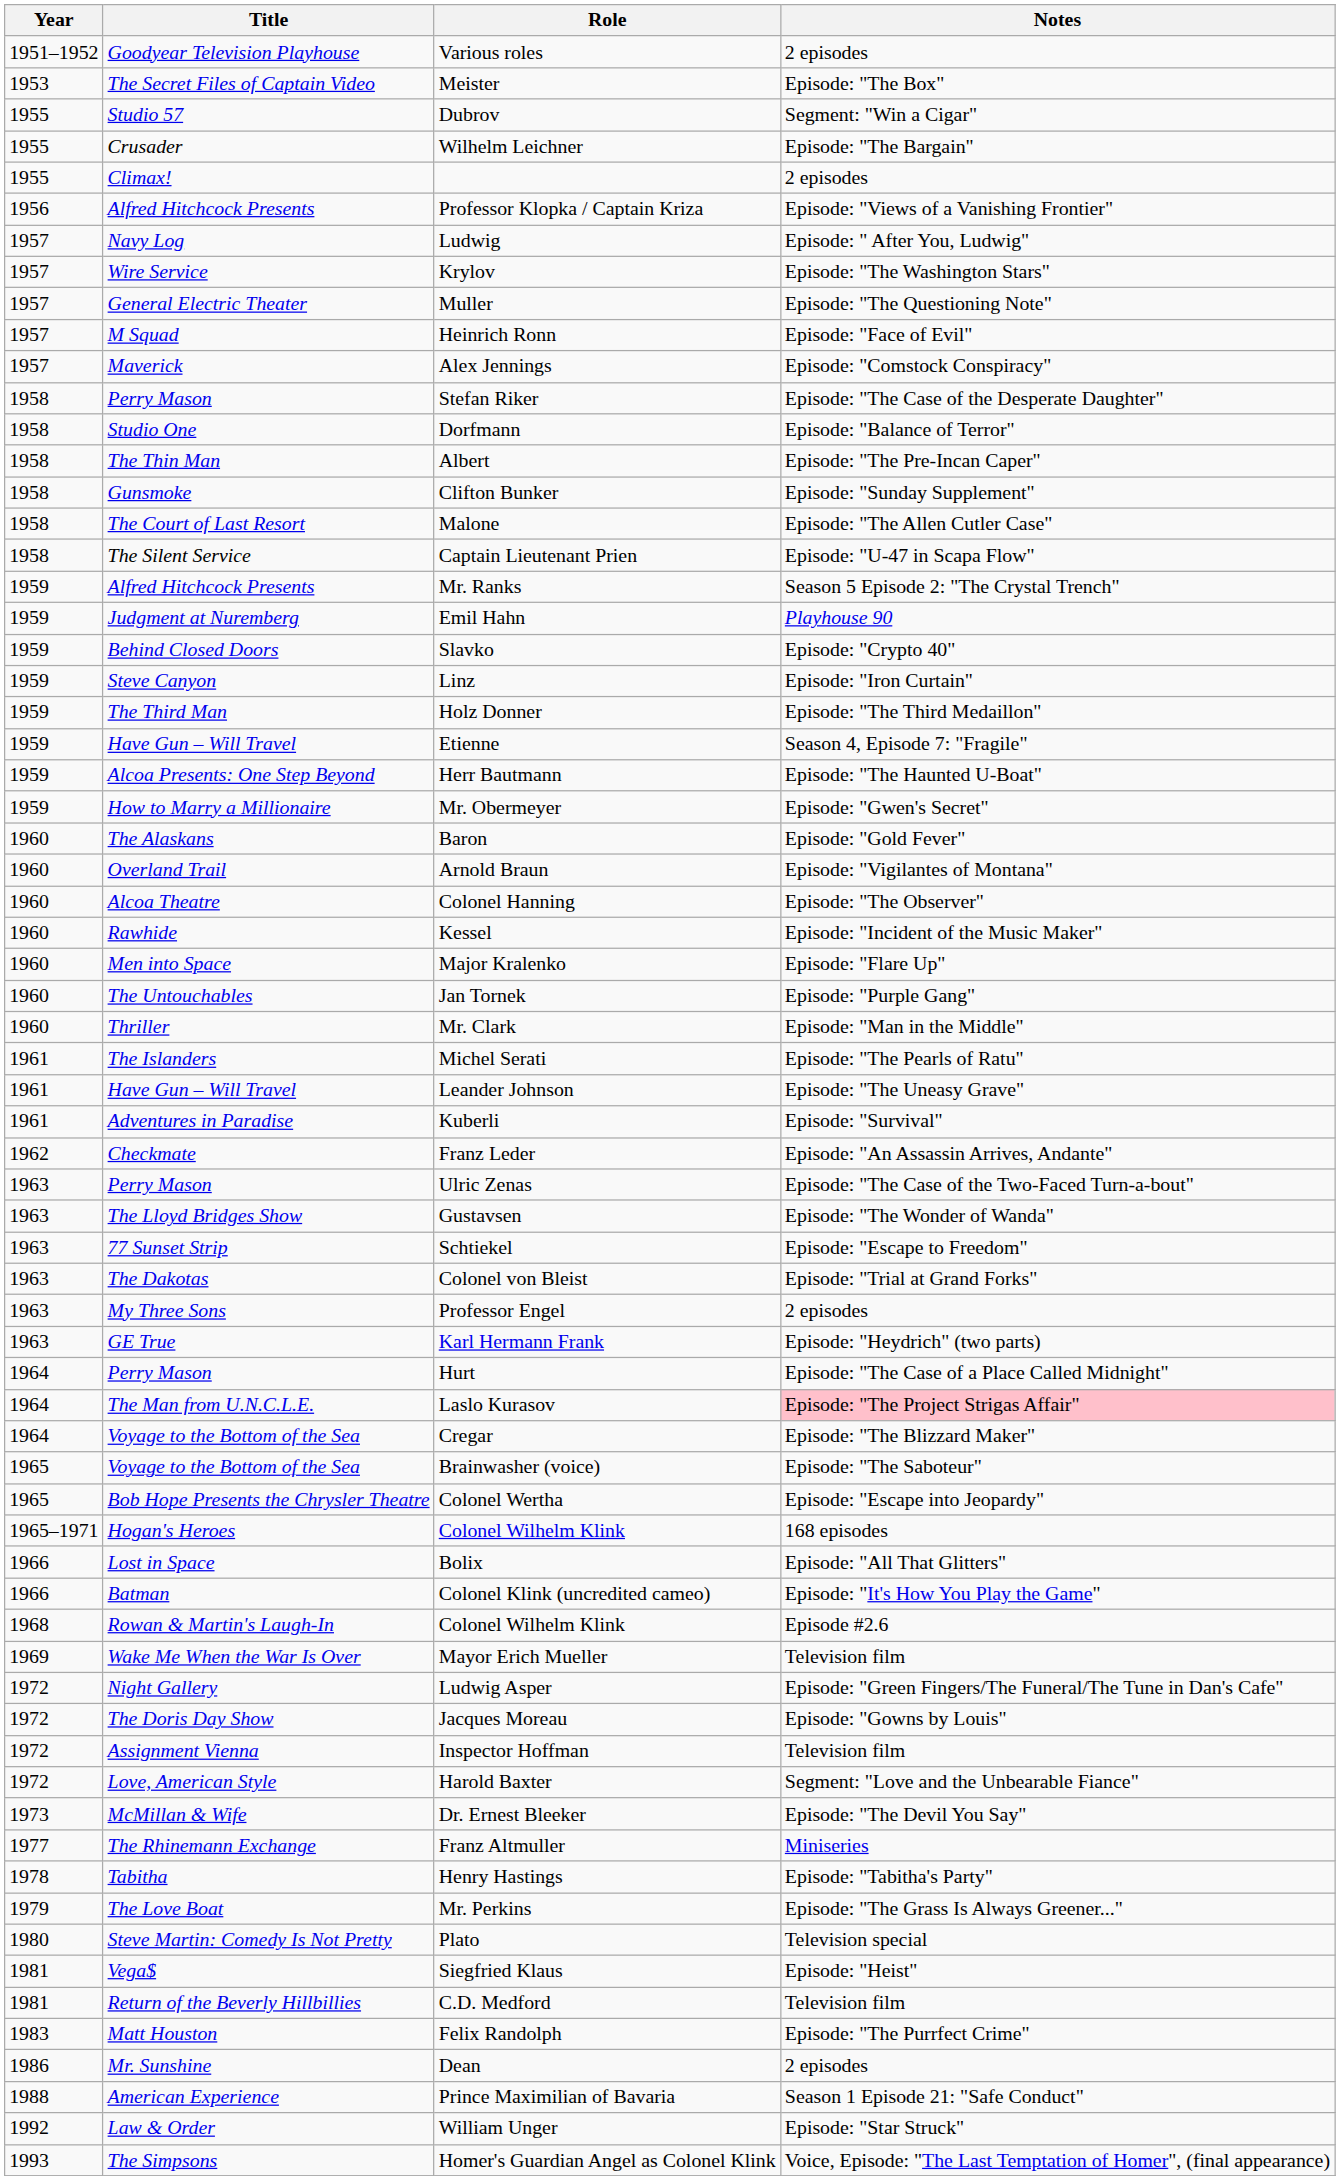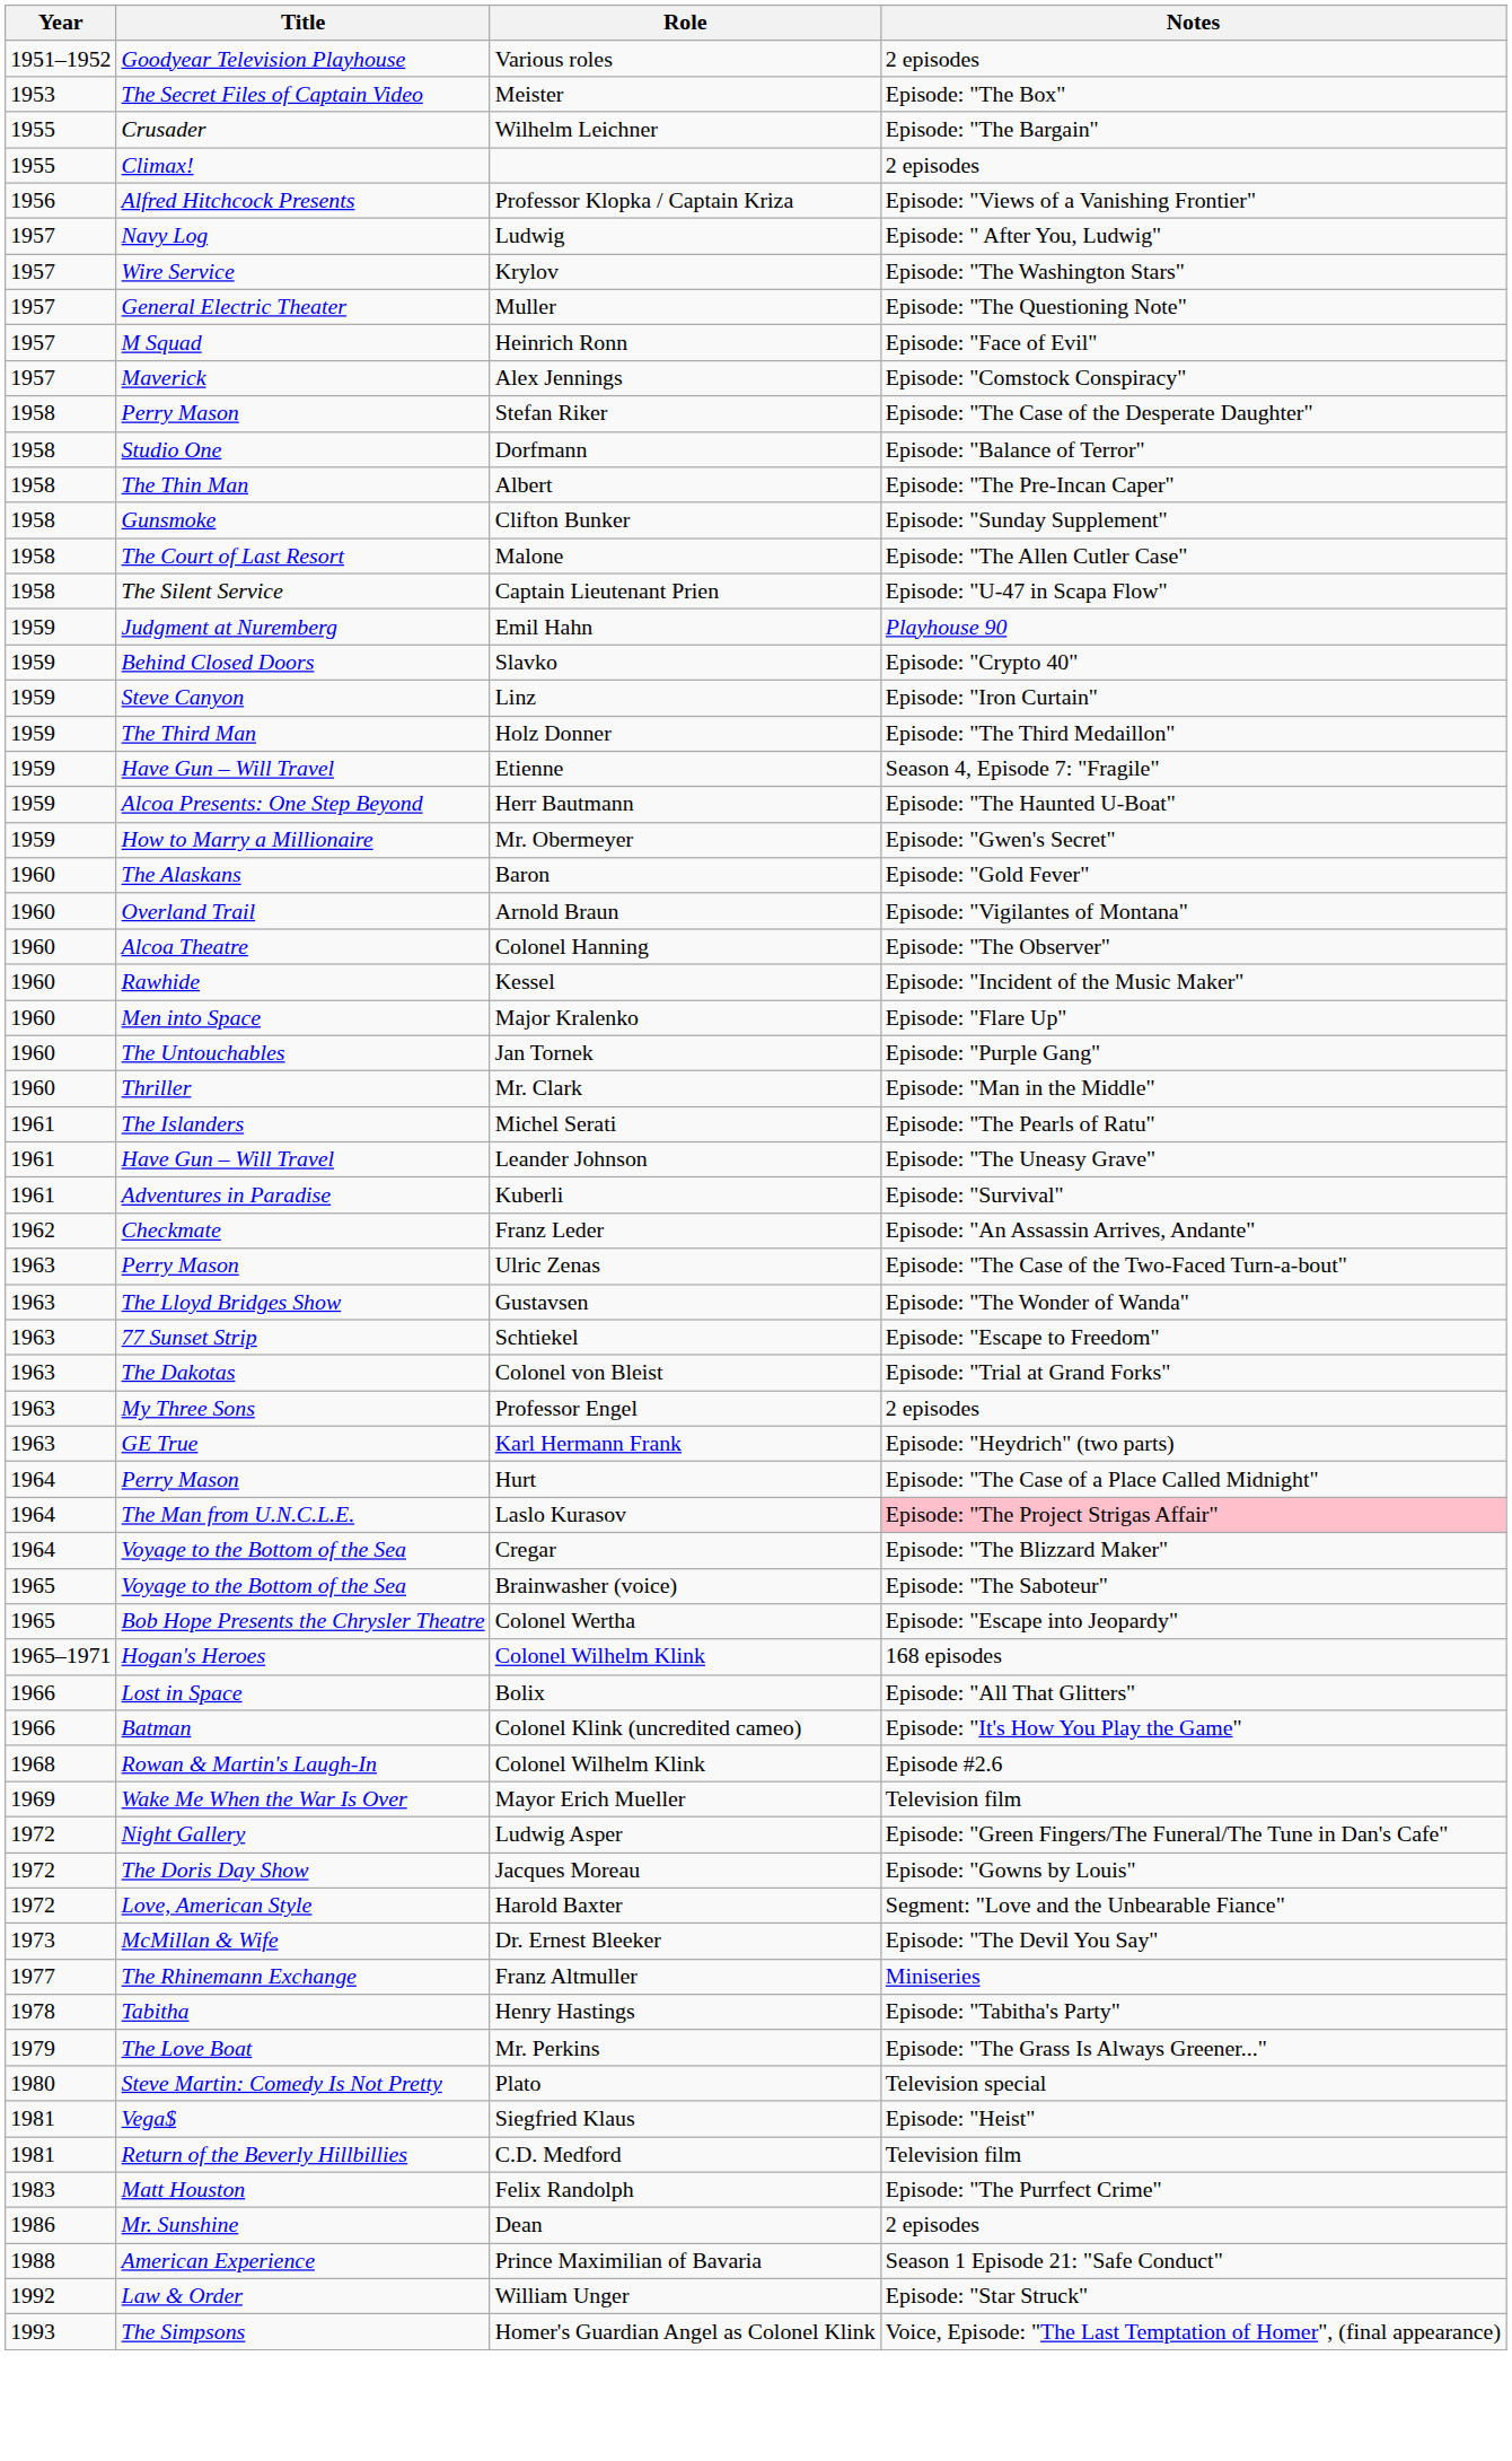 <table class="wikitable sortable">
 <tr>
 <th>Year</th>
 <th>Title</th>
 <th>Role</th>
 <th class="unsortable">Notes</th>
 </tr>
 <tr>
 <td>1951–1952</td>
 <td><em><a href='#'>Goodyear Television Playhouse</a></em></td>
 <td>Various roles</td>
 <td>2 episodes</td>
 </tr>
 <tr>
 <td>1953</td>
 <td><em><a href='#'>The Secret Files of Captain Video</a></em></td>
 <td>Meister</td>
 <td>Episode: "The Box"</td>
-</tr>
-<tr>
-<td>1955</td>
-<td><em><a href='#'>Studio 57</a></em></td>
-<td>Dubrov</td>
-<td>Segment: "Win a Cigar"</td>
 </tr>
 <tr>
 <td>1955</td>
 <td><em>Crusader</em></td>
 <td>Wilhelm Leichner</td>
 <td>Episode: "The Bargain"</td>
 </tr>
 <tr>
 <td>1955</td>
 <td><em><a href='#'>Climax!</a></em></td>
 <td></td>
 <td>2 episodes</td>
 </tr>
 <tr>
 <td>1956</td>
 <td><em><a href='#'>Alfred Hitchcock Presents</a></em></td>
 <td>Professor Klopka / Captain Kriza</td>
 <td>Episode: "Views of a Vanishing Frontier"</td>
 </tr>
 <tr>
 <td>1957</td>
 <td><em><a href='#'>Navy Log</a></em></td>
 <td>Ludwig</td>
 <td>Episode: " After You, Ludwig"</td>
 </tr>
 <tr>
 <td>1957</td>
 <td><em><a href='#'>Wire Service</a></em></td>
 <td>Krylov</td>
 <td>Episode: "The Washington Stars"</td>
 </tr>
 <tr>
 <td>1957</td>
 <td><em><a href='#'>General Electric Theater</a></em></td>
 <td>Muller</td>
 <td>Episode: "The Questioning Note"</td>
 </tr>
 <tr>
 <td>1957</td>
 <td><em><a href='#'>M Squad</a></em></td>
 <td>Heinrich Ronn</td>
 <td>Episode: "Face of Evil"</td>
 </tr>
 <tr>
 <td>1957</td>
 <td><em><a href='#'>Maverick</a></em></td>
 <td>Alex Jennings</td>
 <td>Episode: "Comstock Conspiracy"</td>
 </tr>
 <tr>
 <td>1958</td>
 <td><em><a href='#'>Perry Mason</a></em></td>
 <td>Stefan Riker</td>
 <td>Episode: "The Case of the Desperate Daughter"</td>
 </tr>
 <tr>
 <td>1958</td>
 <td><em><a href='#'>Studio One</a></em></td>
 <td>Dorfmann</td>
 <td>Episode: "Balance of Terror"</td>
 </tr>
 <tr>
 <td>1958</td>
 <td><em><a href='#'>The Thin Man</a></em></td>
 <td>Albert</td>
 <td>Episode: "The Pre-Incan Caper"</td>
 </tr>
 <tr>
 <td>1958</td>
 <td><em><a href='#'>Gunsmoke</a></em></td>
 <td>Clifton Bunker</td>
 <td>Episode: "Sunday Supplement"</td>
 </tr>
 <tr>
 <td>1958</td>
 <td><em><a href='#'>The Court of Last Resort</a></em></td>
 <td>Malone</td>
 <td>Episode: "The Allen Cutler Case"</td>
 </tr>
 <tr>
 <td>1958</td>
 <td><em>The Silent Service</em></td>
 <td>Captain Lieutenant Prien</td>
 <td>Episode: "U-47 in Scapa Flow"</td>
-</tr>
-<tr>
-<td>1959</td>
-<td><em><a href='#'>Alfred Hitchcock Presents</a></em></td>
-<td>Mr. Ranks</td>
-<td>Season 5 Episode 2: "The Crystal Trench"</td>
 </tr>
 <tr>
 <td>1959</td>
 <td><em><a href='#'>Judgment at Nuremberg</a></em></td>
 <td>Emil Hahn</td>
 <td><em><a href='#'>Playhouse 90</a></em></td>
 </tr>
 <tr>
 <td>1959</td>
 <td><em><a href='#'>Behind Closed Doors</a></em></td>
 <td>Slavko</td>
 <td>Episode: "Crypto 40"</td>
 </tr>
 <tr>
 <td>1959</td>
 <td><em><a href='#'>Steve Canyon</a></em></td>
 <td>Linz</td>
 <td>Episode: "Iron Curtain"</td>
 </tr>
 <tr>
 <td>1959</td>
 <td><em><a href='#'>The Third Man</a></em></td>
 <td>Holz Donner</td>
 <td>Episode: "The Third Medaillon"</td>
 </tr>
 <tr>
 <td>1959</td>
 <td><em><a href='#'>Have Gun – Will Travel</a></em></td>
 <td>Etienne</td>
 <td>Season 4, Episode 7: "Fragile"</td>
 </tr>
 <tr>
 <td>1959</td>
 <td><em><a href='#'>Alcoa Presents: One Step Beyond</a></em></td>
 <td>Herr Bautmann</td>
 <td>Episode: "The Haunted U-Boat"</td>
 </tr>
 <tr>
 <td>1959</td>
 <td><em><a href='#'>How to Marry a Millionaire</a></em></td>
 <td>Mr. Obermeyer</td>
 <td>Episode: "Gwen's Secret"</td>
 </tr>
 <tr>
 <td>1960</td>
 <td><em><a href='#'>The Alaskans</a></em></td>
 <td>Baron</td>
 <td>Episode: "Gold Fever"</td>
 </tr>
 <tr>
 <td>1960</td>
 <td><em><a href='#'>Overland Trail</a></em></td>
 <td>Arnold Braun</td>
 <td>Episode: "Vigilantes of Montana"</td>
 </tr>
 <tr>
 <td>1960</td>
 <td><em><a href='#'>Alcoa Theatre</a></em></td>
 <td>Colonel Hanning</td>
 <td>Episode: "The Observer"</td>
 </tr>
 <tr>
 <td>1960</td>
 <td><em><a href='#'>Rawhide</a></em></td>
 <td>Kessel</td>
 <td>Episode: "Incident of the Music Maker"</td>
 </tr>
 <tr>
 <td>1960</td>
 <td><em><a href='#'>Men into Space</a></em></td>
 <td>Major Kralenko</td>
 <td>Episode: "Flare Up"</td>
 </tr>
 <tr>
 <td>1960</td>
 <td><em><a href='#'>The Untouchables</a></em></td>
 <td>Jan Tornek</td>
 <td>Episode: "Purple Gang"</td>
 </tr>
 <tr>
 <td>1960</td>
 <td><em><a href='#'>Thriller</a></em></td>
 <td>Mr. Clark</td>
 <td>Episode: "Man in the Middle"</td>
 </tr>
 <tr>
 <td>1961</td>
 <td><em><a href='#'>The Islanders</a></em></td>
 <td>Michel Serati</td>
 <td>Episode: "The Pearls of Ratu"</td>
 </tr>
 <tr>
 <td>1961</td>
 <td><em><a href='#'>Have Gun – Will Travel</a></em></td>
 <td>Leander Johnson</td>
 <td>Episode: "The Uneasy Grave"</td>
 </tr>
 <tr>
 <td>1961</td>
 <td><em><a href='#'>Adventures in Paradise</a></em></td>
 <td>Kuberli</td>
 <td>Episode: "Survival"</td>
 </tr>
 <tr>
 <td>1962</td>
 <td><em><a href='#'>Checkmate</a></em></td>
 <td>Franz Leder</td>
 <td>Episode: "An Assassin Arrives, Andante"</td>
 </tr>
 <tr>
 <td>1963</td>
 <td><em><a href='#'>Perry Mason</a></em></td>
 <td>Ulric Zenas</td>
 <td>Episode: "The Case of the Two-Faced Turn-a-bout"</td>
 </tr>
 <tr>
 <td>1963</td>
 <td><em><a href='#'>The Lloyd Bridges Show</a></em></td>
 <td>Gustavsen</td>
 <td>Episode: "The Wonder of Wanda"</td>
 </tr>
 <tr>
 <td>1963</td>
 <td><em><a href='#'>77 Sunset Strip</a></em></td>
 <td>Schtiekel</td>
 <td>Episode: "Escape to Freedom"</td>
 </tr>
 <tr>
 <td>1963</td>
 <td><em><a href='#'>The Dakotas</a></em></td>
 <td>Colonel von Bleist</td>
 <td>Episode: "Trial at Grand Forks"</td>
 </tr>
 <tr>
 <td>1963</td>
 <td><em><a href='#'>My Three Sons</a></em></td>
 <td>Professor Engel</td>
 <td>2 episodes</td>
 </tr>
 <tr>
 <td>1963</td>
 <td><em><a href='#'>GE True</a></em></td>
 <td><a href='#'>Karl Hermann Frank</a></td>
 <td>Episode: "Heydrich" (two parts)</td>
 </tr>
 <tr>
 <td>1964</td>
 <td><em><a href='#'>Perry Mason</a></em></td>
 <td>Hurt</td>
 <td>Episode: "The Case of a Place Called Midnight"</td>
 </tr>
 <tr>
 <td>1964</td>
 <td><em><a href='#'>The Man from U.N.C.L.E.</a></em></td>
 <td>Laslo Kurasov</td>
 <td style="background: pink;">Episode: "The Project Strigas Affair"</td>
 </tr>
 <tr>
 <td>1964</td>
 <td><em><a href='#'>Voyage to the Bottom of the Sea</a></em></td>
 <td>Cregar</td>
 <td>Episode: "The Blizzard Maker"</td>
 </tr>
 <tr>
 <td>1965</td>
 <td><em><a href='#'>Voyage to the Bottom of the Sea</a></em></td>
 <td>Brainwasher (voice)</td>
 <td>Episode: "The Saboteur"</td>
 </tr>
 <tr>
 <td>1965</td>
 <td><em><a href='#'>Bob Hope Presents the Chrysler Theatre</a></em></td>
 <td>Colonel Wertha</td>
 <td>Episode: "Escape into Jeopardy"</td>
 </tr>
 <tr>
 <td>1965–1971</td>
 <td><em><a href='#'>Hogan's Heroes</a></em></td>
 <td><a href='#'>Colonel Wilhelm Klink</a></td>
 <td>168 episodes</td>
 </tr>
 <tr>
 <td>1966</td>
 <td><em><a href='#'>Lost in Space</a></em></td>
 <td>Bolix</td>
 <td>Episode: "All That Glitters"</td>
 </tr>
 <tr>
 <td>1966</td>
 <td><em><a href='#'>Batman</a></em></td>
 <td>Colonel Klink (uncredited cameo)</td>
 <td>Episode: "<a href='#'>It's How You Play the Game</a>"</td>
 </tr>
 <tr>
 <td>1968</td>
 <td><em><a href='#'>Rowan & Martin's Laugh-In</a></em></td>
 <td>Colonel Wilhelm Klink</td>
 <td>Episode #2.6</td>
 </tr>
 <tr>
 <td>1969</td>
 <td><em><a href='#'>Wake Me When the War Is Over</a></em></td>
 <td>Mayor Erich Mueller</td>
 <td>Television film</td>
 </tr>
 <tr>
 <td>1972</td>
 <td><em><a href='#'>Night Gallery</a></em></td>
 <td>Ludwig Asper</td>
 <td>Episode: "Green Fingers/The Funeral/The Tune in Dan's Cafe"</td>
 </tr>
 <tr>
 <td>1972</td>
 <td><em><a href='#'>The Doris Day Show</a></em></td>
 <td>Jacques Moreau</td>
 <td>Episode: "Gowns by Louis"</td>
 </tr>
 <tr>
 <td>1972</td>
-<td><em><a href='#'>Assignment Vienna</a></em></td>
-<td>Inspector Hoffman</td>
-<td>Television film</td>
-</tr>
-<tr>
-<td>1972</td>
 <td><em><a href='#'>Love, American Style</a></em></td>
 <td>Harold Baxter</td>
 <td>Segment: "Love and the Unbearable Fiance"</td>
 </tr>
 <tr>
 <td>1973</td>
 <td><em><a href='#'>McMillan & Wife</a></em></td>
 <td>Dr. Ernest Bleeker</td>
 <td>Episode: "The Devil You Say"</td>
 </tr>
 <tr>
 <td>1977</td>
 <td><em><a href='#'>The Rhinemann Exchange</a></em></td>
 <td>Franz Altmuller</td>
 <td><a href='#'>Miniseries</a></td>
 </tr>
 <tr>
 <td>1978</td>
 <td><em><a href='#'>Tabitha</a></em></td>
 <td>Henry Hastings</td>
 <td>Episode: "Tabitha's Party"</td>
 </tr>
 <tr>
 <td>1979</td>
 <td><em><a href='#'>The Love Boat</a></em></td>
 <td>Mr. Perkins</td>
 <td>Episode: "The Grass Is Always Greener..."</td>
 </tr>
 <tr>
 <td>1980</td>
 <td><em><a href='#'>Steve Martin: Comedy Is Not Pretty</a></em></td>
 <td>Plato</td>
 <td>Television special</td>
 </tr>
 <tr>
 <td>1981</td>
 <td><em><a href='#'>Vega$</a></em></td>
 <td>Siegfried Klaus</td>
 <td>Episode: "Heist"</td>
 </tr>
 <tr>
 <td>1981</td>
 <td><em><a href='#'>Return of the Beverly Hillbillies</a></em></td>
 <td>C.D. Medford</td>
 <td>Television film</td>
 </tr>
 <tr>
 <td>1983</td>
 <td><em><a href='#'>Matt Houston</a></em></td>
 <td>Felix Randolph</td>
 <td>Episode: "The Purrfect Crime"</td>
 </tr>
 <tr>
 <td>1986</td>
 <td><em><a href='#'>Mr. Sunshine</a></em></td>
 <td>Dean</td>
 <td>2 episodes</td>
 </tr>
 <tr>
 <td>1988</td>
 <td><em><a href='#'>American Experience</a></em></td>
 <td>Prince Maximilian of Bavaria</td>
 <td>Season 1 Episode 21: "Safe Conduct"</td>
 </tr>
 <tr>
 <td>1992</td>
 <td><em><a href='#'>Law & Order</a></em></td>
 <td>William Unger</td>
 <td>Episode: "Star Struck"</td>
 </tr>
 <tr>
 <td>1993</td>
 <td><em><a href='#'>The Simpsons</a></em></td>
 <td>Homer's Guardian Angel as Colonel Klink</td>
 <td>Voice, Episode: "<a href='#'>The Last Temptation of Homer</a>", (final appearance)</td>
 </tr>
 <tr>
 </tr>
 </table>
